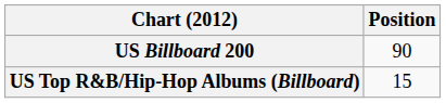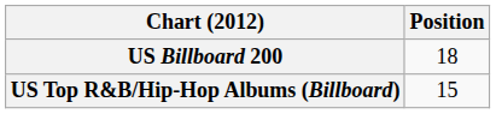 <table class="wikitable sortable plainrowheaders" style="text-align:center">
 <tr>
 <th scope="col">Chart (2012)</th>
 <th scope="col">Position</th>
 </tr>
 <tr>
 <th scope="row">US <em>Billboard</em> 200</th>
-<td>90</td>
+<td>18</td>
 </tr>
 <tr>
 <th scope="row">US Top R&B/Hip-Hop Albums (<em>Billboard</em>)</th>
 <td>15</td>
 </tr>
 </table>
